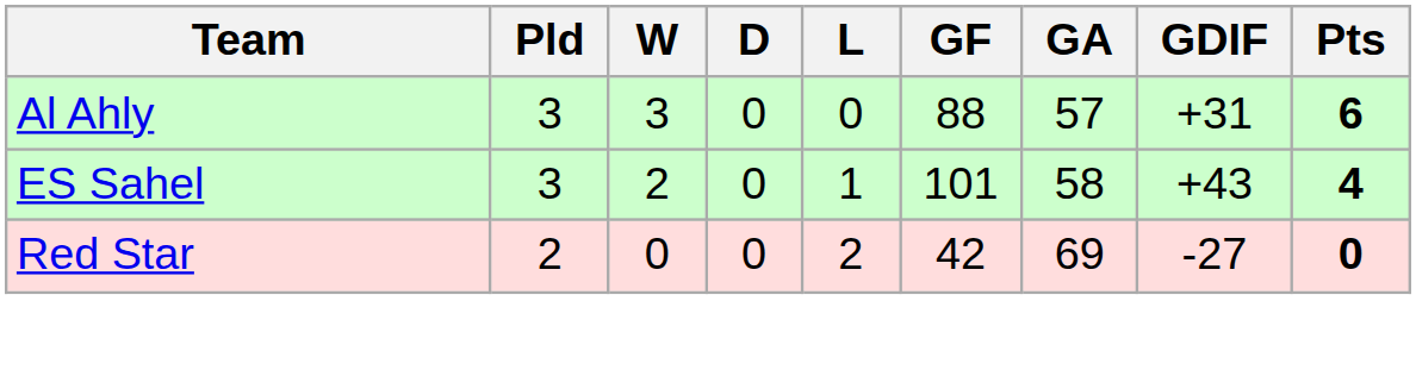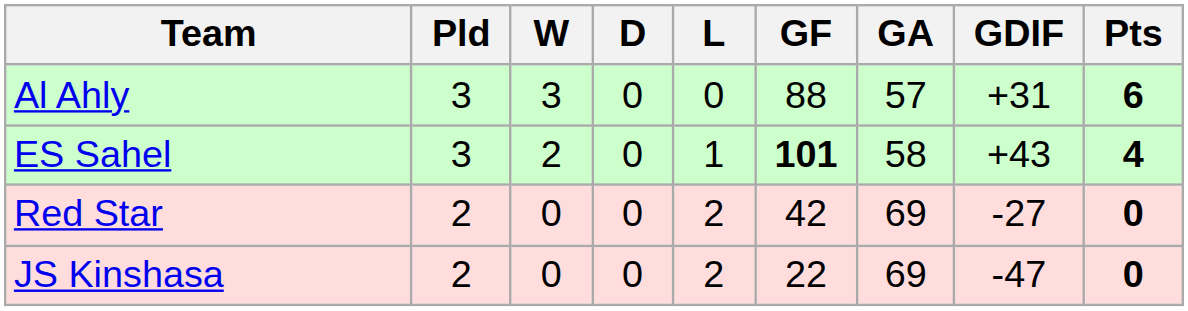 <table class=wikitable style="text-align:center" width=500>
 <tr>
 <th width=25%>Team</th>
 <th width=5%>Pld</th>
 <th width=5%>W</th>
 <th width=5%>D</th>
 <th width=5%>L</th>
 <th width=5%>GF</th>
 <th width=5%>GA</th>
 <th width=5%>GDIF</th>
 <th width=5%>Pts</th>
 </tr>
 <tr bgcolor=#ccffcc>
 <td align="left"> <a href='#'>Al Ahly</a></td>
 <td>3</td>
 <td>3</td>
 <td>0</td>
 <td>0</td>
 <td>88</td>
 <td>57</td>
 <td>+31</td>
 <td><strong>6</strong></td>
 </tr>
 <tr bgcolor=#ccffcc>
 <td align="left"> <a href='#'>ES Sahel</a></td>
 <td>3</td>
 <td>2</td>
 <td>0</td>
 <td>1</td>
-<td>101</td>
+<td><strong>101</strong></td>
 <td>58</td>
 <td>+43</td>
 <td><strong>4</strong></td>
 </tr>
 <tr bgcolor=#ffdddd>
 <td align="left"> <a href='#'>Red Star</a></td>
 <td>2</td>
 <td>0</td>
 <td>0</td>
 <td>2</td>
 <td>42</td>
 <td>69</td>
 <td>-27</td>
 <td><strong>0</strong></td>
 </tr>
+<tr bgcolor=#ffdddd>
+<td align="left"> <a href='#'>JS Kinshasa</a></td>
+<td>2</td>
+<td>0</td>
+<td>0</td>
+<td>2</td>
+<td>22</td>
+<td>69</td>
+<td>-47</td>
+<td><strong>0</strong></td>
+</tr>
 </table>
